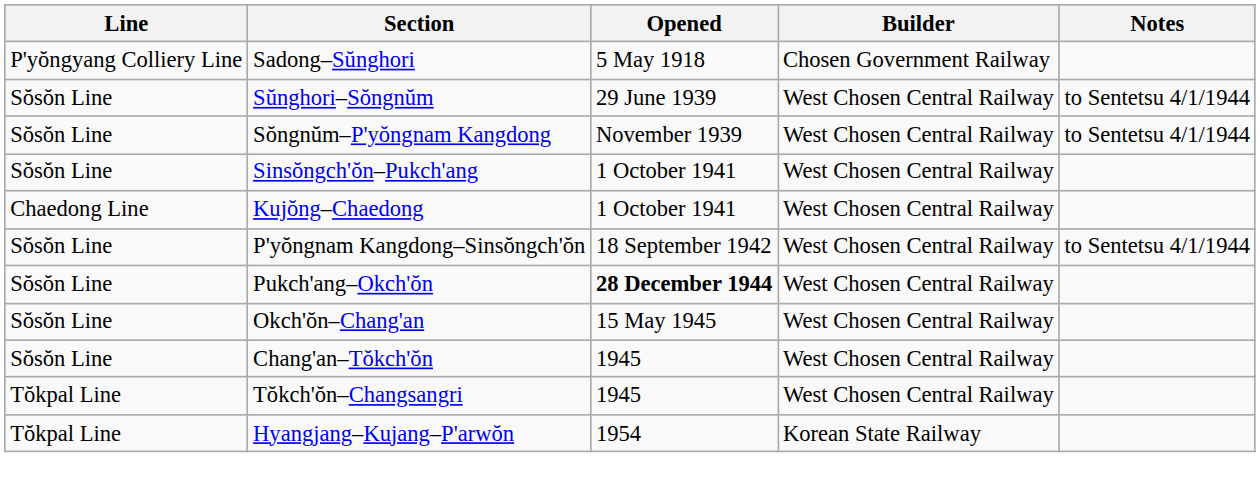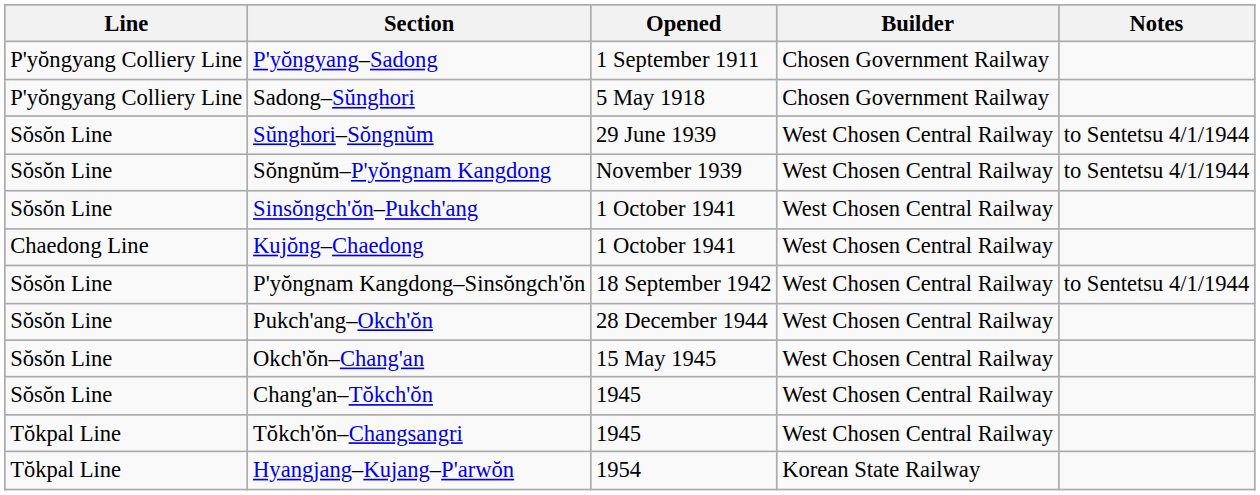 <table class="wikitable" style="font-size:85%;">
 <tr>
 <th>Line</th>
 <th>Section</th>
 <th>Opened</th>
 <th>Builder</th>
 <th>Notes</th>
+</tr>
+<tr>
+<td>P'yŏngyang Colliery Line</td>
+<td><a href='#'>P'yŏngyang</a>–<a href='#'>Sadong</a></td>
+<td>1 September 1911</td>
+<td>Chosen Government Railway</td>
+<td></td>
 </tr>
 <tr>
 <td>P'yŏngyang Colliery Line</td>
 <td>Sadong–<a href='#'>Sŭnghori</a></td>
 <td>5 May 1918</td>
 <td>Chosen Government Railway</td>
 <td></td>
 </tr>
 <tr>
 <td>Sŏsŏn Line</td>
 <td><a href='#'>Sŭnghori</a>–<a href='#'>Sŏngnŭm</a></td>
 <td>29 June 1939</td>
 <td>West Chosen Central Railway</td>
 <td>to Sentetsu 4/1/1944</td>
 </tr>
 <tr>
 <td>Sŏsŏn Line</td>
 <td>Sŏngnŭm–<a href='#'>P'yŏngnam Kangdong</a></td>
 <td>November 1939</td>
 <td>West Chosen Central Railway</td>
 <td>to Sentetsu 4/1/1944</td>
 </tr>
 <tr>
 <td>Sŏsŏn Line</td>
 <td><a href='#'>Sinsŏngch'ŏn</a>–<a href='#'>Pukch'ang</a></td>
 <td>1 October 1941</td>
 <td>West Chosen Central Railway</td>
 <td></td>
 </tr>
 <tr>
 <td>Chaedong Line</td>
 <td><a href='#'>Kujŏng</a>–<a href='#'>Chaedong</a></td>
 <td>1 October 1941</td>
 <td>West Chosen Central Railway</td>
 <td></td>
 </tr>
 <tr>
 <td>Sŏsŏn Line</td>
 <td>P'yŏngnam Kangdong–Sinsŏngch'ŏn</td>
 <td>18 September 1942</td>
 <td>West Chosen Central Railway</td>
 <td>to Sentetsu 4/1/1944</td>
 </tr>
 <tr>
 <td>Sŏsŏn Line</td>
 <td>Pukch'ang–<a href='#'>Okch'ŏn</a></td>
-<td><strong>28 December 1944</strong></td>
+<td>28 December 1944</td>
 <td>West Chosen Central Railway</td>
 <td></td>
 </tr>
 <tr>
 <td>Sŏsŏn Line</td>
 <td>Okch'ŏn–<a href='#'>Chang'an</a></td>
 <td>15 May 1945</td>
 <td>West Chosen Central Railway</td>
 <td></td>
 </tr>
 <tr>
 <td>Sŏsŏn Line</td>
 <td>Chang'an–<a href='#'>Tŏkch'ŏn</a></td>
 <td>1945</td>
 <td>West Chosen Central Railway</td>
 <td></td>
 </tr>
 <tr>
 <td>Tŏkpal Line</td>
 <td>Tŏkch'ŏn–<a href='#'>Changsangri</a></td>
 <td>1945</td>
 <td>West Chosen Central Railway</td>
 <td></td>
 </tr>
 <tr>
 <td>Tŏkpal Line</td>
 <td><a href='#'>Hyangjang</a>–<a href='#'>Kujang</a>–<a href='#'>P'arwŏn</a></td>
 <td>1954</td>
 <td>Korean State Railway</td>
 <td></td>
 </tr>
 </table>
